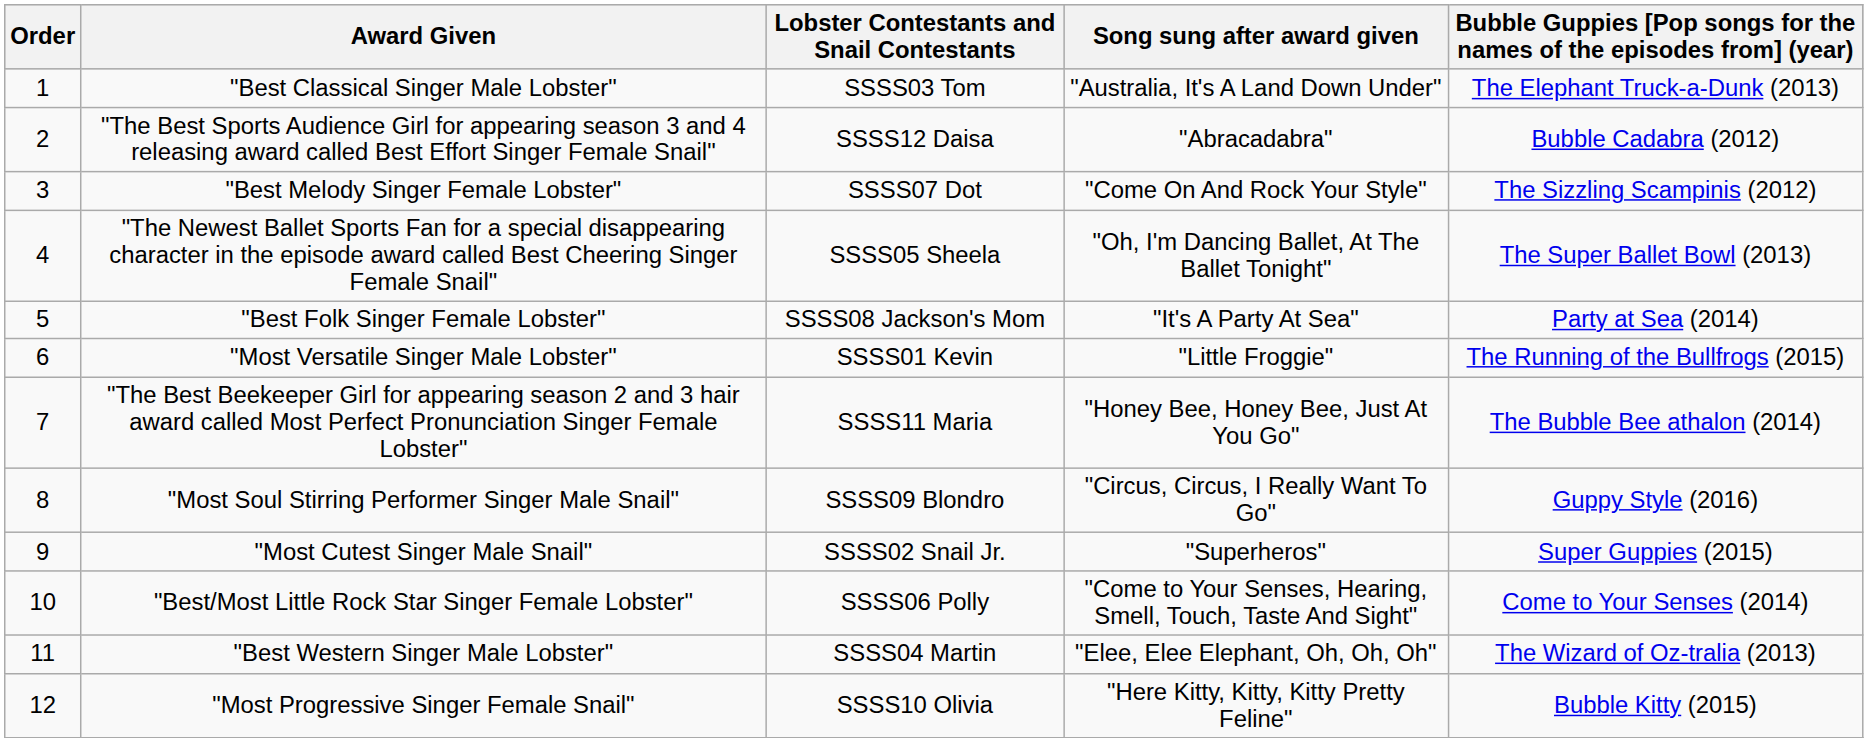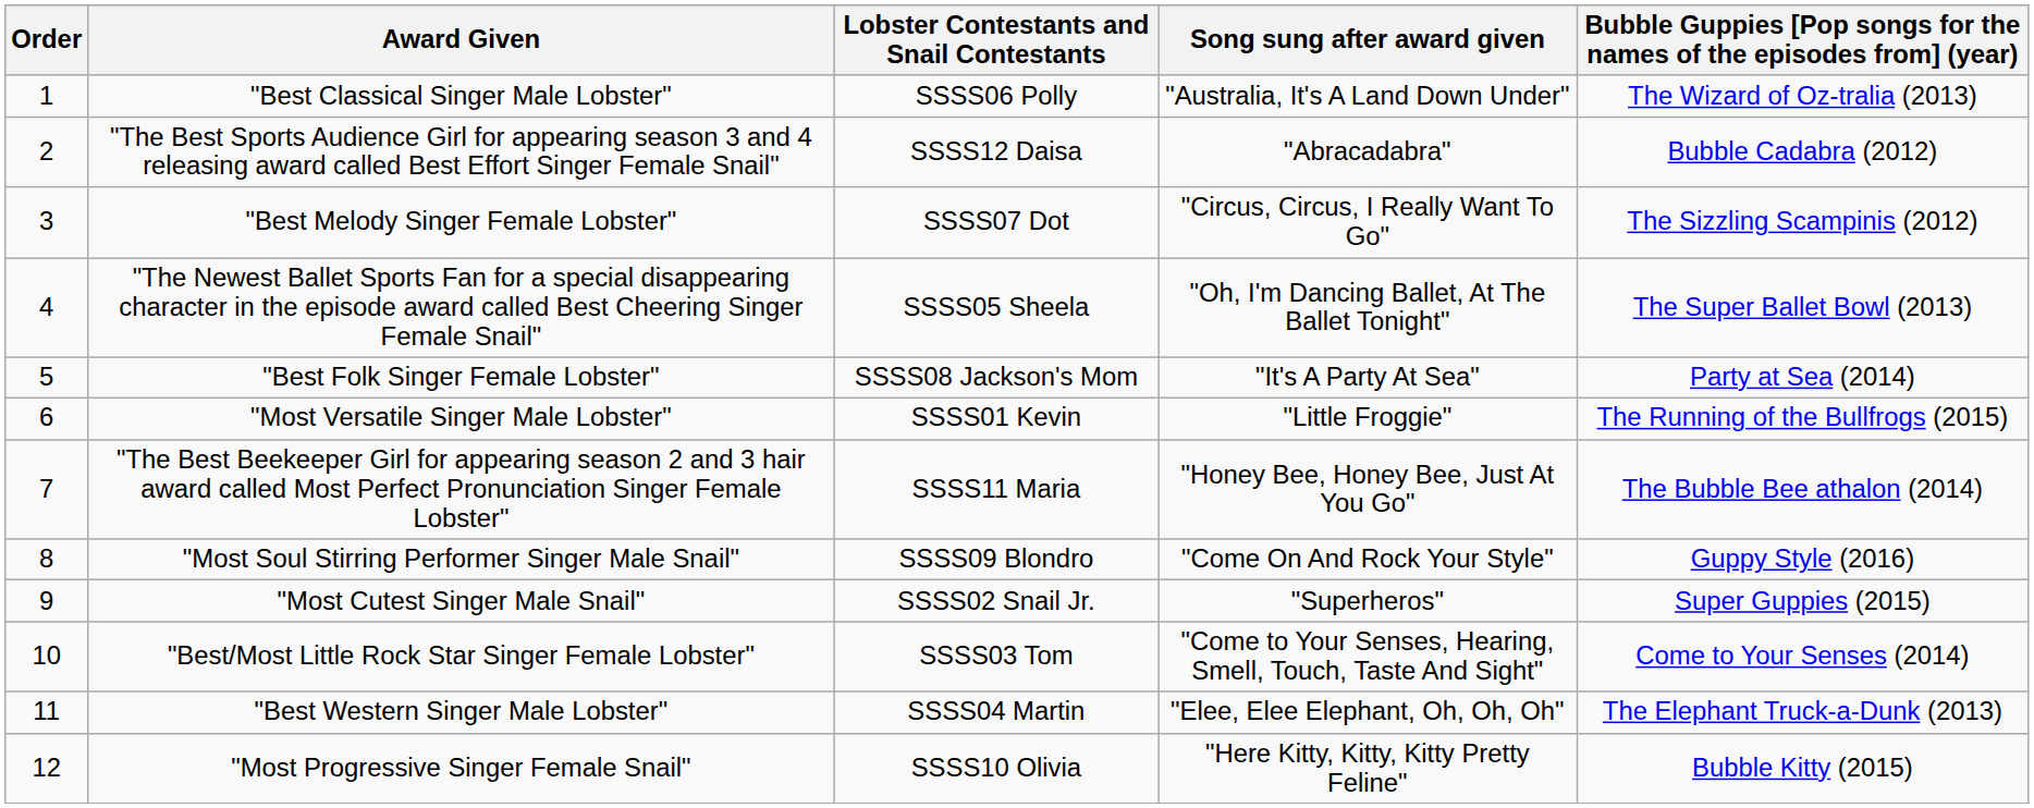 <table class="wikitable sortable" style="text-align: center; width: auto;">
 <tr style="background:lightgrey; text-align:center;">
 <th>Order</th>
 <th>Award Given</th>
 <th>Lobster Contestants and Snail Contestants</th>
 <th>Song sung after award given</th>
 <th>Bubble Guppies [Pop songs for the names of the episodes from] (year)</th>
 </tr>
 <tr>
 <td>1</td>
 <td>"Best Classical Singer Male Lobster"</td>
-<td>SSSS03 Tom</td>
+<td>SSSS06 Polly</td>
 <td>"Australia, It's A Land Down Under"</td>
-<td><a href='#'>The Elephant Truck-a-Dunk</a> (2013)</td>
+<td><a href='#'>The Wizard of Oz-tralia</a> (2013)</td>
 </tr>
 <tr>
 <td>2</td>
 <td>"The Best Sports Audience Girl for appearing season 3 and 4 releasing award called Best Effort Singer Female Snail"</td>
 <td>SSSS12 Daisa</td>
 <td>"Abracadabra"</td>
 <td><a href='#'>Bubble Cadabra</a> (2012)</td>
 </tr>
 <tr>
 <td>3</td>
 <td>"Best Melody Singer Female Lobster"</td>
 <td>SSSS07 Dot</td>
-<td>"Come On And Rock Your Style"</td>
+<td>"Circus, Circus, I Really Want To Go"</td>
 <td><a href='#'>The Sizzling Scampinis</a> (2012)</td>
 </tr>
 <tr>
 <td>4</td>
 <td>"The Newest Ballet Sports Fan for a special disappearing character in the episode award called Best Cheering Singer Female Snail"</td>
 <td>SSSS05 Sheela</td>
 <td>"Oh, I'm Dancing Ballet, At The Ballet Tonight"</td>
 <td><a href='#'>The Super Ballet Bowl</a> (2013)</td>
 </tr>
 <tr>
 <td>5</td>
 <td>"Best Folk Singer Female Lobster"</td>
 <td>SSSS08 Jackson's Mom</td>
 <td>"It's A Party At Sea"</td>
 <td><a href='#'>Party at Sea</a> (2014)</td>
 </tr>
 <tr>
 <td>6</td>
 <td>"Most Versatile Singer Male Lobster"</td>
 <td>SSSS01 Kevin</td>
 <td>"Little Froggie"</td>
 <td><a href='#'>The Running of the Bullfrogs</a> (2015)</td>
 </tr>
 <tr>
 <td>7</td>
 <td>"The Best Beekeeper Girl for appearing season 2 and 3 hair award called Most Perfect Pronunciation Singer Female Lobster"</td>
 <td>SSSS11 Maria</td>
 <td>"Honey Bee, Honey Bee, Just At You Go"</td>
 <td><a href='#'>The Bubble Bee athalon</a> (2014)</td>
 </tr>
 <tr>
 <td>8</td>
 <td>"Most Soul Stirring Performer Singer Male Snail"</td>
 <td>SSSS09 Blondro</td>
-<td>"Circus, Circus, I Really Want To Go"</td>
+<td>"Come On And Rock Your Style"</td>
 <td><a href='#'>Guppy Style</a> (2016)</td>
 </tr>
 <tr>
 <td>9</td>
 <td>"Most Cutest Singer Male Snail"</td>
 <td>SSSS02 Snail Jr.</td>
 <td>"Superheros"</td>
 <td><a href='#'>Super Guppies</a> (2015)</td>
 </tr>
 <tr>
 <td>10</td>
 <td>"Best/Most Little Rock Star Singer Female Lobster"</td>
-<td>SSSS06 Polly</td>
+<td>SSSS03 Tom</td>
 <td>"Come to Your Senses, Hearing, Smell, Touch, Taste And Sight"</td>
 <td><a href='#'>Come to Your Senses</a> (2014)</td>
 </tr>
 <tr>
 <td>11</td>
 <td>"Best Western Singer Male Lobster"</td>
 <td>SSSS04 Martin</td>
 <td>"Elee, Elee Elephant, Oh, Oh, Oh"</td>
-<td><a href='#'>The Wizard of Oz-tralia</a> (2013)</td>
+<td><a href='#'>The Elephant Truck-a-Dunk</a> (2013)</td>
 </tr>
 <tr>
 <td>12</td>
 <td>"Most Progressive Singer Female Snail"</td>
 <td>SSSS10 Olivia</td>
 <td>"Here Kitty, Kitty, Kitty Pretty Feline"</td>
 <td><a href='#'>Bubble Kitty</a> (2015)</td>
 </tr>
 <tr>
 </tr>
 </table>
